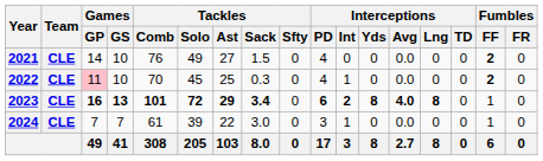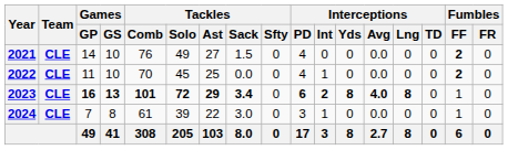 <table class="wikitable" style="text-align:center">
 <tr>
 <th rowspan="2">Year</th>
 <th rowspan="2">Team</th>
 <th colspan="2">Games</th>
 <th colspan="5">Tackles</th>
 <th colspan="6">Interceptions</th>
 <th colspan="2">Fumbles</th>
 </tr>
 <tr>
 <th>GP</th>
 <th>GS</th>
 <th>Comb</th>
 <th>Solo</th>
 <th>Ast</th>
 <th>Sack</th>
 <th>Sfty</th>
 <th>PD</th>
 <th>Int</th>
 <th>Yds</th>
 <th>Avg</th>
 <th>Lng</th>
 <th>TD</th>
 <th>FF</th>
 <th>FR</th>
 </tr>
 <tr>
 <th><a href='#'>2021</a></th>
 <th><a href='#'>CLE</a></th>
 <td>14</td>
 <td>10</td>
 <td>76</td>
 <td>49</td>
 <td>27</td>
 <td>1.5</td>
 <td>0</td>
 <td>4</td>
 <td>0</td>
 <td>0</td>
 <td>0.0</td>
 <td>0</td>
 <td>0</td>
 <td><strong>2</strong></td>
 <td>0</td>
 </tr>
 <tr>
 <th><a href='#'>2022</a></th>
 <th><a href='#'>CLE</a></th>
-<td style="background: pink;">11</td>
+<td>11</td>
 <td>10</td>
 <td>70</td>
 <td>45</td>
 <td>25</td>
-<td>0.3</td>
+<td>0.0</td>
 <td>0</td>
 <td>4</td>
 <td>1</td>
 <td>0</td>
 <td>0.0</td>
 <td>0</td>
 <td>0</td>
 <td><strong>2</strong></td>
 <td>0</td>
 </tr>
 <tr>
 <th><a href='#'>2023</a></th>
 <th><a href='#'>CLE</a></th>
 <td><strong>16</strong></td>
 <td><strong>13</strong></td>
 <td><strong>101</strong></td>
 <td><strong>72</strong></td>
 <td><strong>29</strong></td>
 <td><strong>3.4</strong></td>
 <td>0</td>
 <td><strong>6</strong></td>
 <td><strong>2</strong></td>
 <td><strong>8</strong></td>
 <td><strong>4.0</strong></td>
 <td><strong>8</strong></td>
 <td>0</td>
 <td>1</td>
 <td>0</td>
 </tr>
 <tr>
 <th><a href='#'>2024</a></th>
 <th><a href='#'>CLE</a></th>
 <td>7</td>
-<td>7</td>
+<td>8</td>
 <td>61</td>
 <td>39</td>
 <td>22</td>
 <td>3.0</td>
 <td>0</td>
 <td>3</td>
 <td>1</td>
 <td>0</td>
 <td>0.0</td>
 <td>0</td>
 <td>0</td>
 <td>1</td>
 <td>0</td>
 </tr>
 <tr>
 <th colspan="2"></th>
 <th>49</th>
 <th>41</th>
 <th>308</th>
 <th>205</th>
 <th>103</th>
 <th>8.0</th>
 <th>0</th>
 <th>17</th>
 <th>3</th>
 <th>8</th>
 <th>2.7</th>
 <th>8</th>
 <th>0</th>
 <th>6</th>
 <th>0</th>
 </tr>
 </table>
